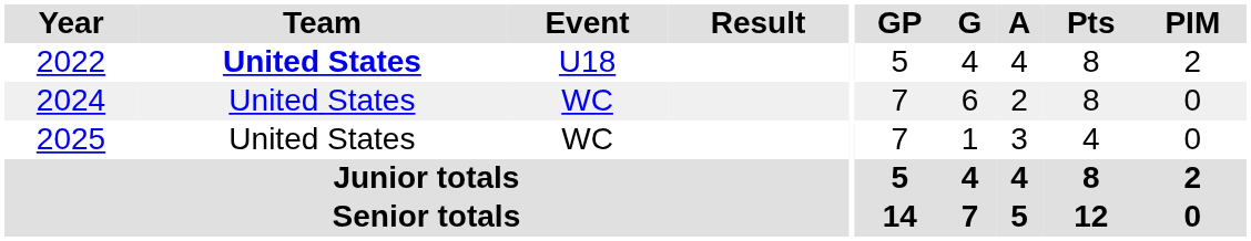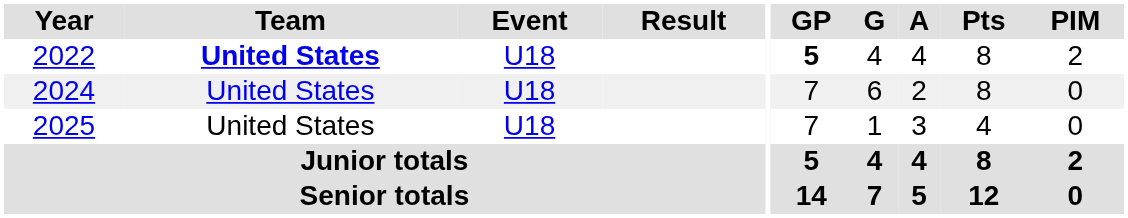 <table border="0" cellpadding="1" cellspacing="0" ID="Table3" style="text-align:center; width:40em">
 <tr ALIGN="center" bgcolor="#e0e0e0">
 <th>Year</th>
 <th>Team</th>
 <th>Event</th>
 <th>Result</th>
 <th rowspan="99" bgcolor="#ffffff"></th>
 <th>GP</th>
 <th>G</th>
 <th>A</th>
 <th>Pts</th>
 <th>PIM</th>
 </tr>
 <tr>
 <td><a href='#'>2022</a></td>
 <td><strong><a href='#'>United States</a></strong></td>
 <td><a href='#'>U18</a></td>
 <td></td>
-<td>5</td>
+<td><strong>5</strong></td>
 <td>4</td>
 <td>4</td>
 <td>8</td>
 <td>2</td>
 </tr>
 <tr bgcolor="#f0f0f0">
 <td><a href='#'>2024</a></td>
 <td><a href='#'>United States</a></td>
-<td><a href='#'>WC</a></td>
+<td><a href='#'>U18</a></td>
 <td></td>
 <td>7</td>
 <td>6</td>
 <td>2</td>
 <td>8</td>
 <td>0</td>
 </tr>
 <tr>
 <td><a href='#'>2025</a></td>
 <td>United States</td>
-<td>WC</td>
+<td><a href='#'>U18</a></td>
 <td></td>
 <td>7</td>
 <td>1</td>
 <td>3</td>
 <td>4</td>
 <td>0</td>
 </tr>
 <tr bgcolor="#e0e0e0">
 <th colspan="4">Junior totals</th>
 <th>5</th>
 <th>4</th>
 <th>4</th>
 <th>8</th>
 <th>2</th>
 </tr>
 <tr bgcolor="#e0e0e0">
 <th colspan="4">Senior totals</th>
 <th>14</th>
 <th>7</th>
 <th>5</th>
 <th>12</th>
 <th>0</th>
 </tr>
 </table>
